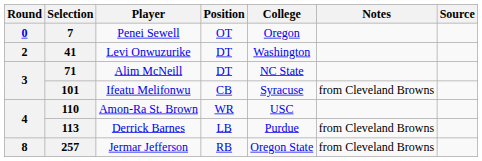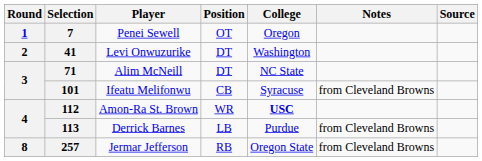 <table class="wikitable" style="text-align:center">
 <tr>
 <th>Round</th>
 <th>Selection</th>
 <th>Player</th>
 <th>Position</th>
 <th>College</th>
 <th>Notes</th>
 <th>Source</th>
 </tr>
 <tr>
-<th><a href='#'>0</a></th>
+<th><a href='#'>1</a></th>
 <th>7</th>
 <td><a href='#'>Penei Sewell</a></td>
 <td><a href='#'>OT</a></td>
 <td><a href='#'>Oregon</a></td>
 <td></td>
 <td></td>
 </tr>
 <tr>
 <th>2</th>
 <th>41</th>
 <td><a href='#'>Levi Onwuzurike</a></td>
 <td><a href='#'>DT</a></td>
 <td><a href='#'>Washington</a></td>
 <td></td>
 <td></td>
 </tr>
 <tr>
 <th rowspan="2">3</th>
 <th>71</th>
 <td><a href='#'>Alim McNeill</a></td>
 <td><a href='#'>DT</a></td>
 <td><a href='#'>NC State</a></td>
 <td></td>
 <td></td>
 </tr>
 <tr>
 <th>101</th>
 <td><a href='#'>Ifeatu Melifonwu</a></td>
 <td><a href='#'>CB</a></td>
 <td><a href='#'>Syracuse</a></td>
 <td>from Cleveland Browns</td>
 <td></td>
 </tr>
 <tr>
 <th rowspan="2">4</th>
-<th>110</th>
+<th>112</th>
 <td><a href='#'>Amon-Ra St. Brown</a></td>
 <td><a href='#'>WR</a></td>
-<td><a href='#'>USC</a></td>
+<td><strong><a href='#'>USC</a></strong></td>
 <td></td>
 <td></td>
 </tr>
 <tr>
 <th>113</th>
 <td><a href='#'>Derrick Barnes</a></td>
 <td><a href='#'>LB</a></td>
 <td><a href='#'>Purdue</a></td>
 <td>from Cleveland Browns</td>
 <td></td>
 </tr>
 <tr>
 <th>8</th>
 <th>257</th>
 <td><a href='#'>Jermar Jefferson</a></td>
 <td><a href='#'>RB</a></td>
 <td><a href='#'>Oregon State</a></td>
 <td>from Cleveland Browns</td>
 <td></td>
 </tr>
 </table>
